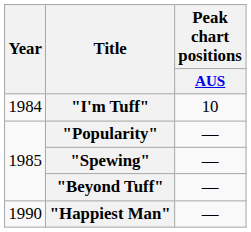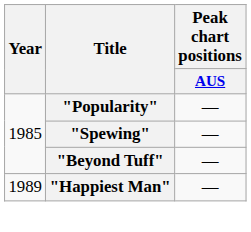 <table class="wikitable plainrowheaders" style="text-align:center;" border="1">
 <tr>
 <th scope="col" rowspan="2">Year</th>
 <th scope="col" rowspan="2">Title</th>
 <th scope="col" colspan="1">Peak chart positions</th>
 </tr>
 <tr>
 <th scope="col" style="width:3em; font-size:90%"><a href='#'>AUS</a><br></th>
-</tr>
-<tr>
-<td>1984</td>
-<th scope="row">"I'm Tuff"</th>
-<td>10</td>
 </tr>
 <tr>
 <td rowspan="3">1985</td>
 <th scope="row">"Popularity"</th>
 <td>—</td>
 </tr>
 <tr>
 <th scope="row">"Spewing"</th>
 <td>—</td>
 </tr>
 <tr>
 <th scope="row">"Beyond Tuff"</th>
 <td>—</td>
 </tr>
 <tr>
-<td>1990</td>
+<td>1989</td>
 <th scope="row">"Happiest Man"</th>
 <td>—</td>
 </tr>
 </table>
